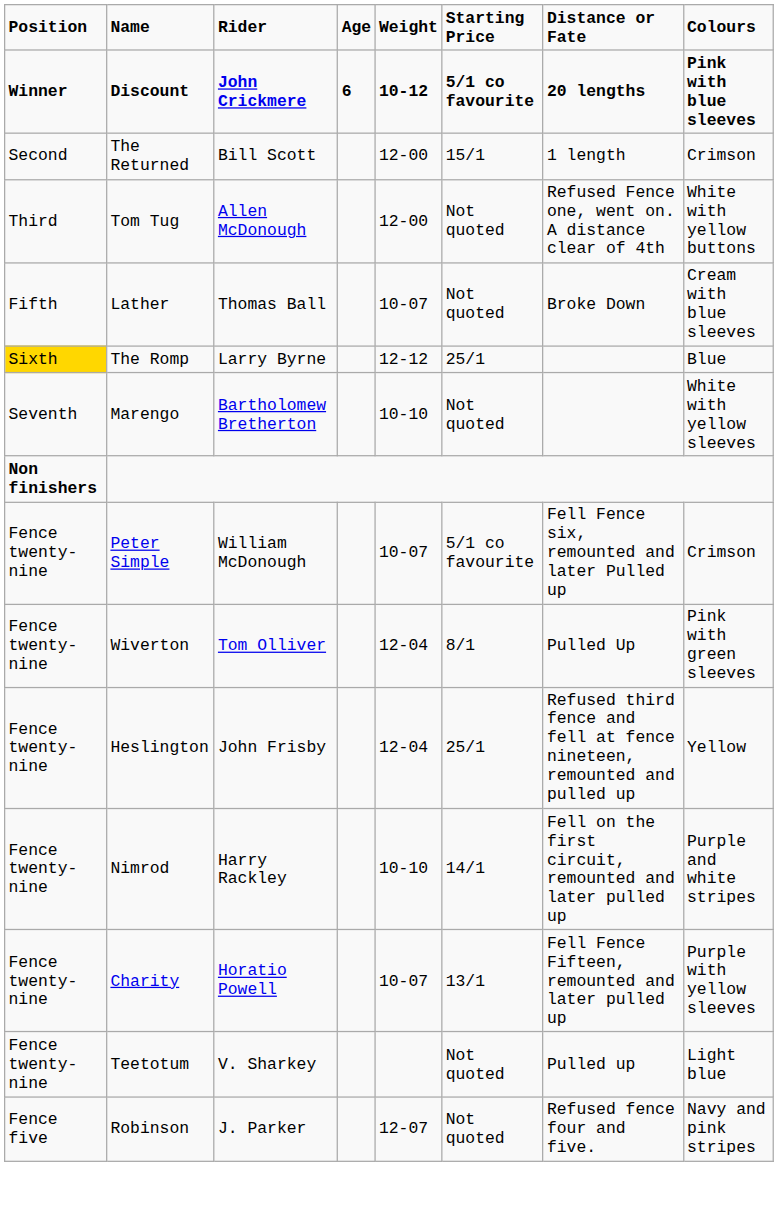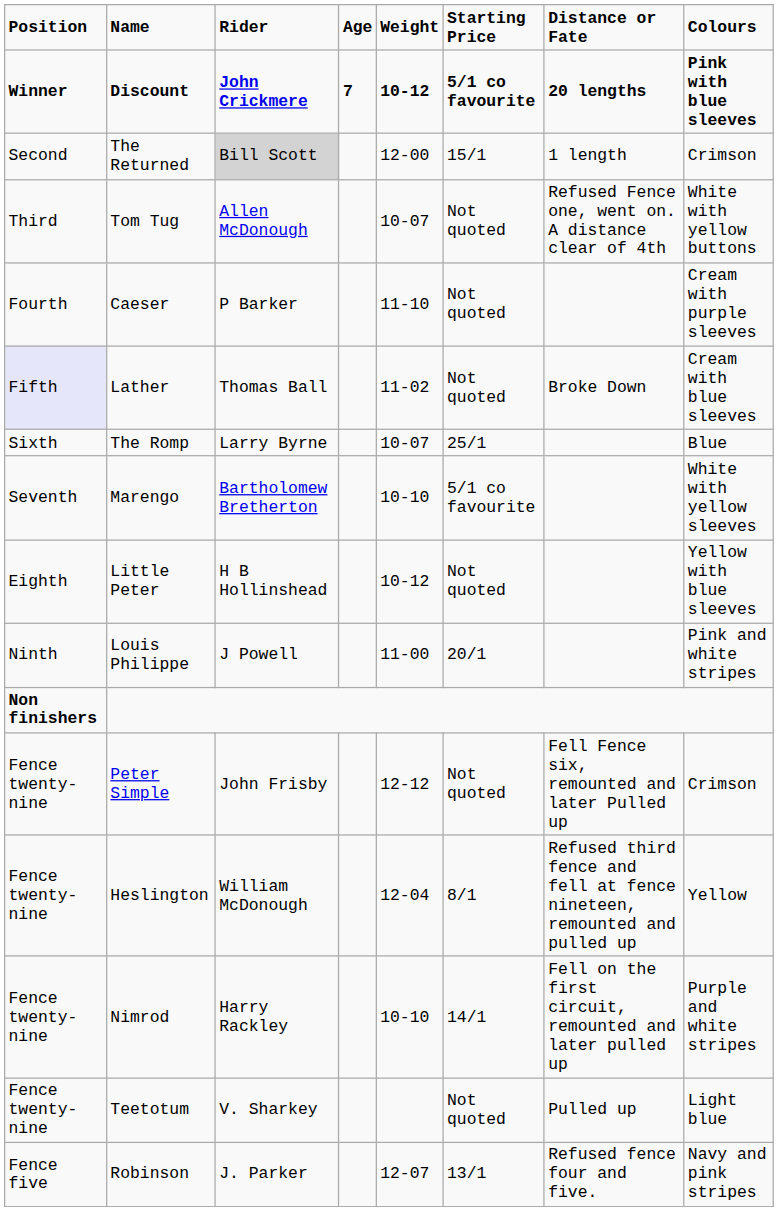 <table class="wikitable sortable">
 <tr>
 <td><strong>Position</strong></td>
 <td><strong>Name</strong></td>
 <td><strong>Rider</strong></td>
 <td><strong>Age</strong></td>
 <td><strong>Weight</strong></td>
 <td><strong>Starting Price</strong></td>
 <td><strong>Distance or Fate</strong></td>
 <td><strong>Colours</strong></td>
 </tr>
 <tr>
 <td><strong>Winner</strong></td>
 <td><strong>Discount</strong></td>
 <td><strong><a href='#'>John Crickmere</a></strong></td>
-<td><strong>6</strong></td>
+<td><strong>7</strong></td>
 <td><strong>10-12</strong></td>
 <td><strong>5/1 co favourite</strong></td>
 <td><strong>20 lengths</strong></td>
 <td><strong>Pink with blue sleeves</strong></td>
 </tr>
 <tr>
 <td>Second</td>
 <td>The Returned</td>
-<td>Bill Scott</td>
+<td style="background: lightgrey;">Bill Scott</td>
 <td></td>
 <td>12-00</td>
 <td>15/1</td>
 <td>1 length</td>
 <td>Crimson</td>
 </tr>
 <tr>
 <td>Third</td>
 <td>Tom Tug</td>
 <td><a href='#'>Allen McDonough</a></td>
 <td></td>
-<td>12-00</td>
+<td>10-07</td>
 <td>Not quoted</td>
 <td>Refused Fence one, went on. A distance clear of 4th</td>
 <td>White with yellow buttons</td>
 </tr>
 <tr>
-<td>Fifth</td>
+<td>Fourth</td>
+<td>Caeser</td>
+<td>P Barker</td>
+<td></td>
+<td>11-10</td>
+<td>Not quoted</td>
+<td></td>
+<td>Cream with purple sleeves</td>
+</tr>
+<tr>
+<td style="background: lavender;">Fifth</td>
 <td>Lather</td>
 <td>Thomas Ball</td>
 <td></td>
-<td>10-07</td>
+<td>11-02</td>
 <td>Not quoted</td>
 <td>Broke Down</td>
 <td>Cream with blue sleeves</td>
 </tr>
 <tr>
-<td style="background: gold;">Sixth</td>
+<td>Sixth</td>
 <td>The Romp</td>
 <td>Larry Byrne</td>
 <td></td>
-<td>12-12</td>
+<td>10-07</td>
 <td>25/1</td>
 <td></td>
 <td>Blue</td>
 </tr>
 <tr>
 <td>Seventh</td>
 <td>Marengo</td>
 <td><a href='#'>Bartholomew Bretherton</a></td>
 <td></td>
 <td>10-10</td>
+<td>5/1 co favourite</td>
+<td></td>
+<td>White with yellow sleeves</td>
+</tr>
+<tr>
+<td>Eighth</td>
+<td>Little Peter</td>
+<td>H B Hollinshead</td>
+<td></td>
+<td>10-12</td>
 <td>Not quoted</td>
 <td></td>
-<td>White with yellow sleeves</td>
+<td>Yellow with blue sleeves</td>
+</tr>
+<tr>
+<td>Ninth</td>
+<td>Louis Philippe</td>
+<td>J Powell</td>
+<td></td>
+<td>11-00</td>
+<td>20/1</td>
+<td></td>
+<td>Pink and white stripes</td>
 </tr>
 <tr>
 <td><strong>Non finishers</strong></td>
 </tr>
 <tr>
 <td>Fence twenty-nine</td>
 <td><a href='#'>Peter Simple</a></td>
-<td>William McDonough</td>
+<td>John Frisby</td>
 <td></td>
-<td>10-07</td>
-<td>5/1 co favourite</td>
+<td>12-12</td>
+<td>Not quoted</td>
 <td>Fell Fence six, remounted and later Pulled up</td>
 <td>Crimson</td>
 </tr>
 <tr>
 <td>Fence twenty-nine</td>
-<td>Wiverton</td>
-<td><a href='#'>Tom Olliver</a></td>
+<td>Heslington</td>
+<td>William McDonough</td>
 <td></td>
 <td>12-04</td>
 <td>8/1</td>
-<td>Pulled Up</td>
-<td>Pink with green sleeves</td>
-</tr>
-<tr>
-<td>Fence twenty-nine</td>
-<td>Heslington</td>
-<td>John Frisby</td>
-<td></td>
-<td>12-04</td>
-<td>25/1</td>
 <td>Refused third fence and fell at fence nineteen, remounted and pulled up</td>
 <td>Yellow</td>
 </tr>
 <tr>
 <td>Fence twenty-nine</td>
 <td>Nimrod</td>
 <td>Harry Rackley</td>
 <td></td>
 <td>10-10</td>
 <td>14/1</td>
 <td>Fell on the first circuit, remounted and later pulled up</td>
 <td>Purple and white stripes</td>
-</tr>
-<tr>
-<td>Fence twenty-nine</td>
-<td><a href='#'>Charity</a></td>
-<td><a href='#'>Horatio Powell</a></td>
-<td></td>
-<td>10-07</td>
-<td>13/1</td>
-<td>Fell Fence Fifteen, remounted and later pulled up</td>
-<td>Purple with yellow sleeves</td>
 </tr>
 <tr>
 <td>Fence twenty-nine</td>
 <td>Teetotum</td>
 <td>V. Sharkey</td>
 <td></td>
 <td></td>
 <td>Not quoted</td>
 <td>Pulled up</td>
 <td>Light blue</td>
 </tr>
 <tr>
 <td>Fence five</td>
 <td>Robinson</td>
 <td>J. Parker</td>
 <td></td>
 <td>12-07</td>
-<td>Not quoted</td>
+<td>13/1</td>
 <td>Refused fence four and five.</td>
 <td>Navy and pink stripes</td>
 </tr>
 </table>
